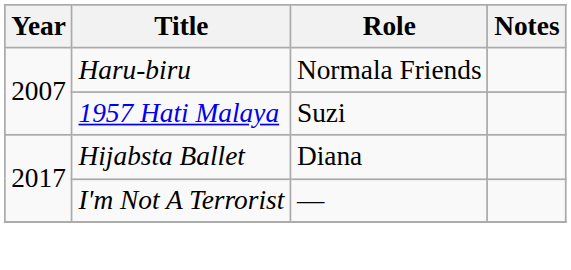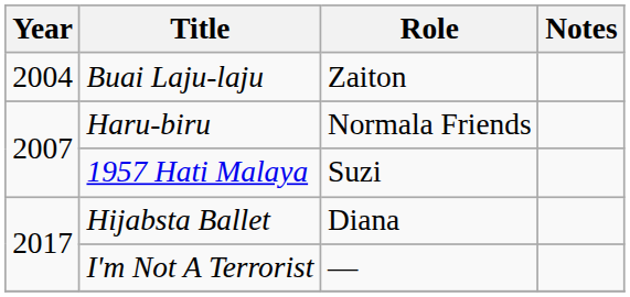 <table class="wikitable">
 <tr>
 <th>Year</th>
 <th>Title</th>
 <th>Role</th>
 <th>Notes</th>
+</tr>
+<tr>
+<td>2004</td>
+<td><em>Buai Laju-laju</em></td>
+<td>Zaiton</td>
+<td></td>
 </tr>
 <tr>
 <td rowspan=2>2007</td>
 <td><em>Haru-biru</em></td>
 <td>Normala Friends</td>
 <td></td>
 </tr>
 <tr>
 <td><em><a href='#'>1957 Hati Malaya</a></em></td>
 <td>Suzi</td>
 <td></td>
 </tr>
 <tr>
 <td rowspan=2>2017</td>
 <td><em>Hijabsta Ballet</em></td>
 <td>Diana</td>
 <td></td>
 </tr>
 <tr>
 <td><em>I'm Not A Terrorist</em></td>
 <td>—</td>
 <td></td>
 </tr>
 <tr>
 </tr>
 </table>
